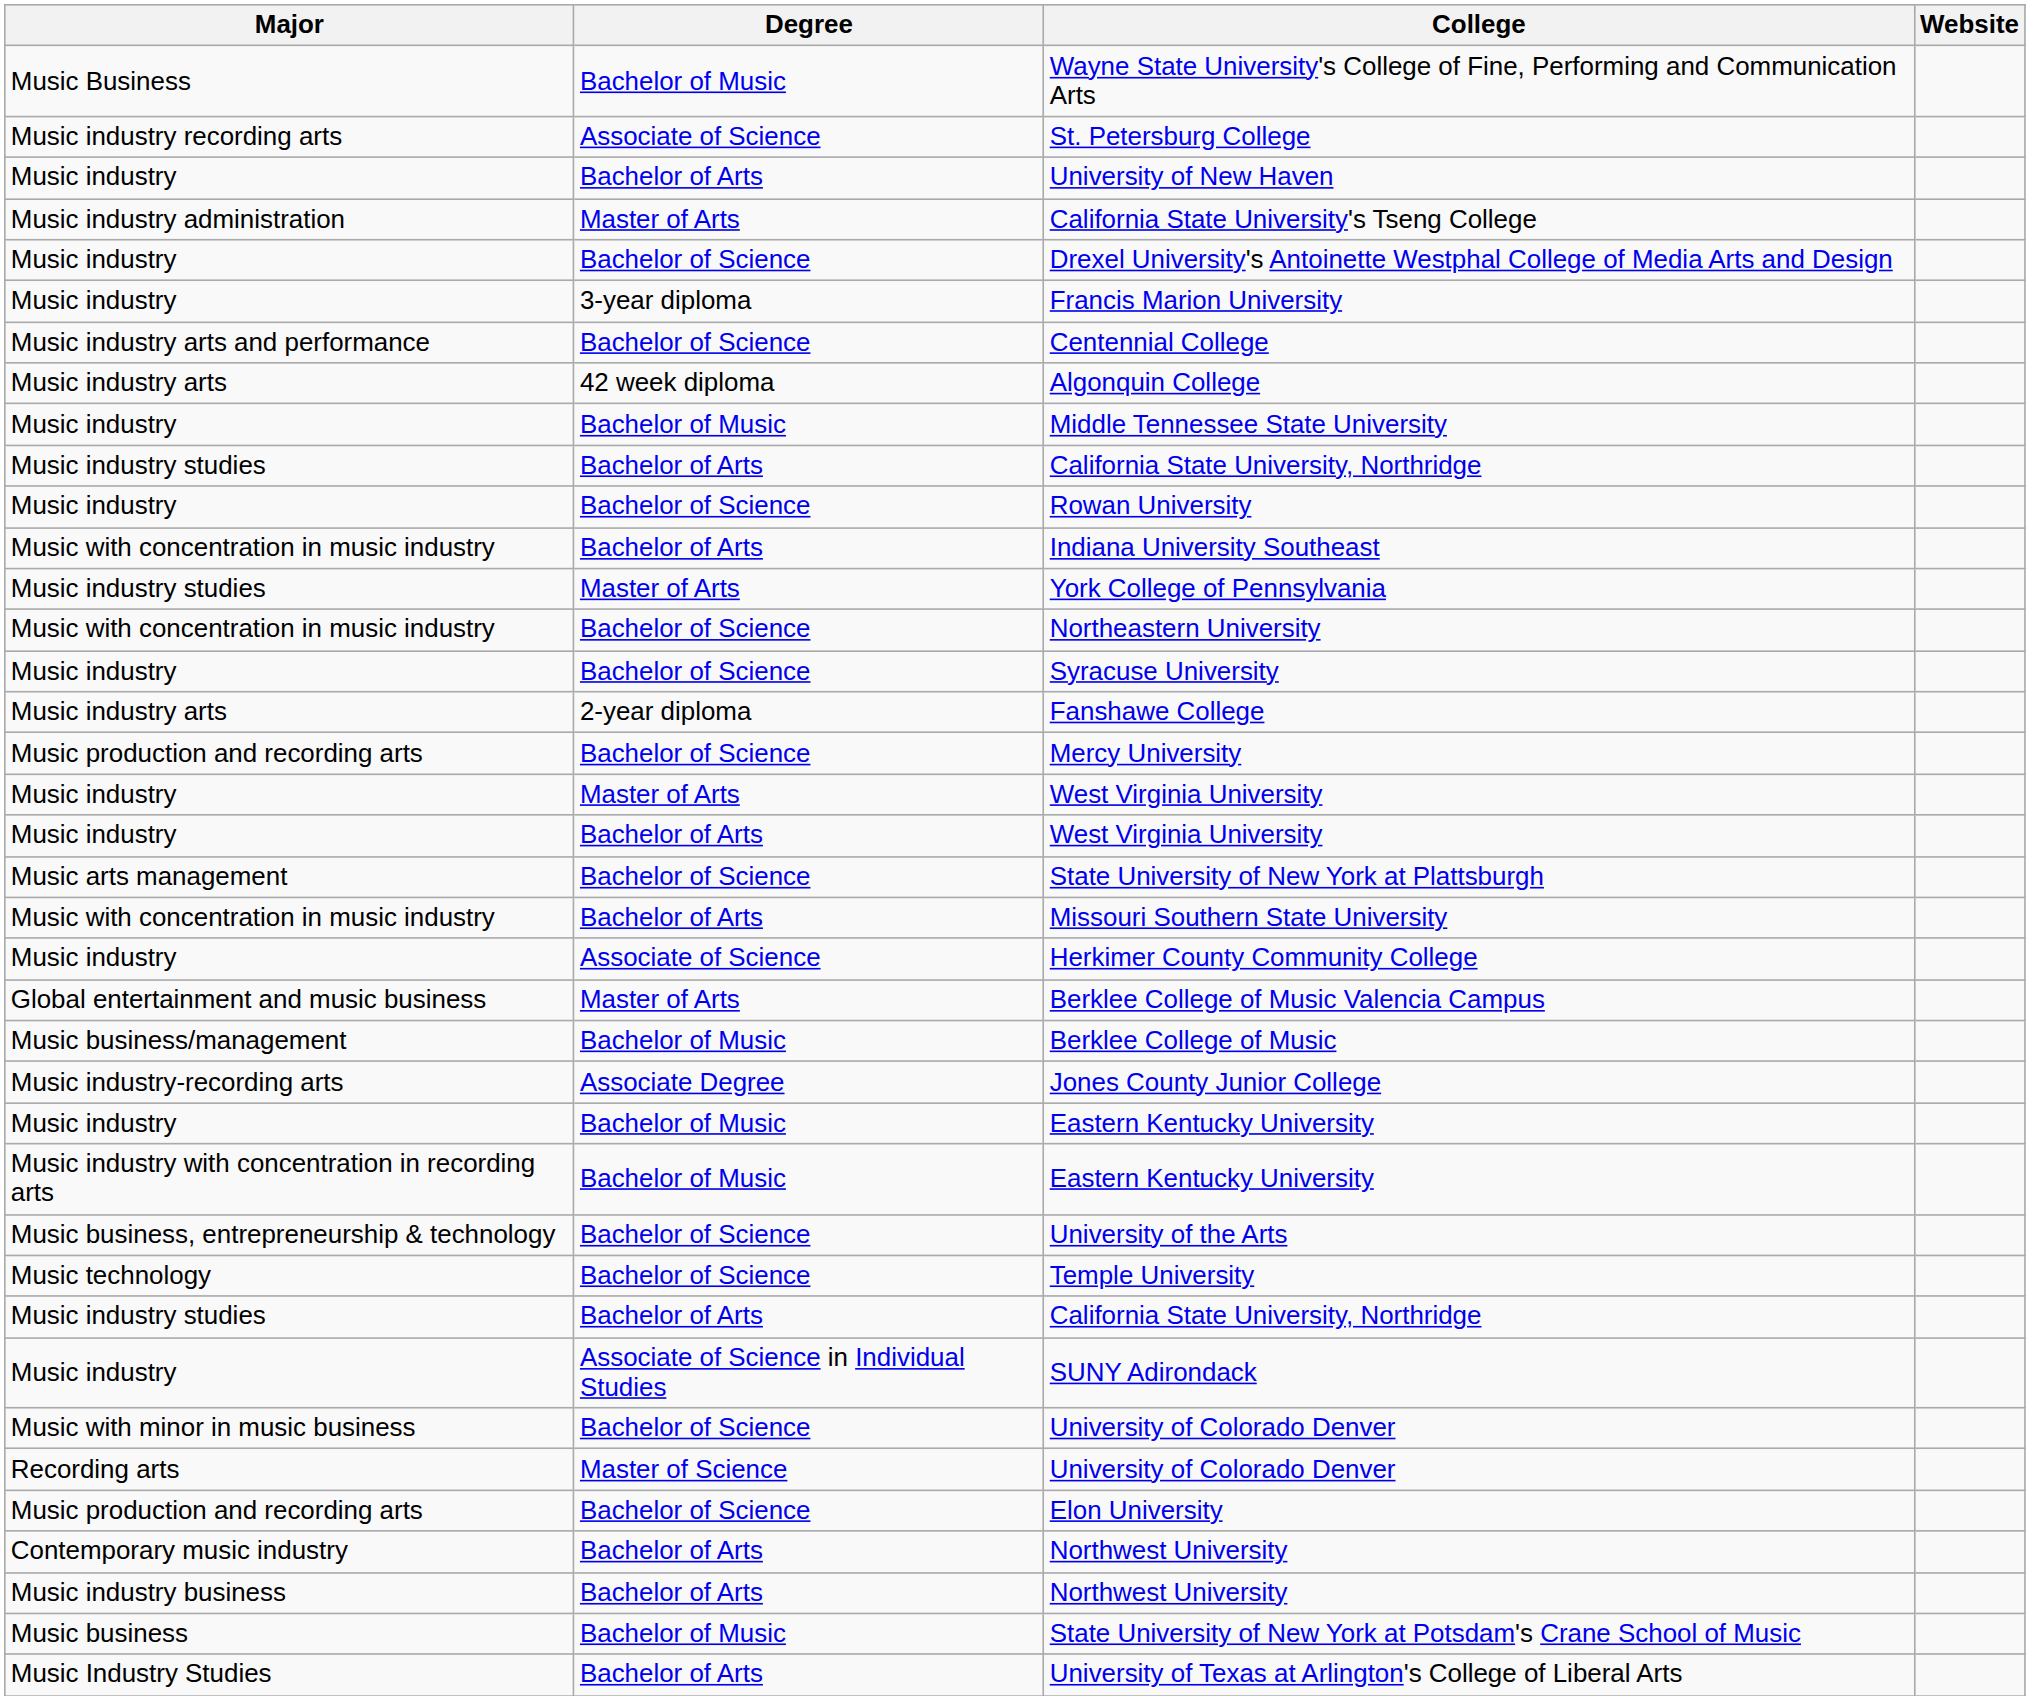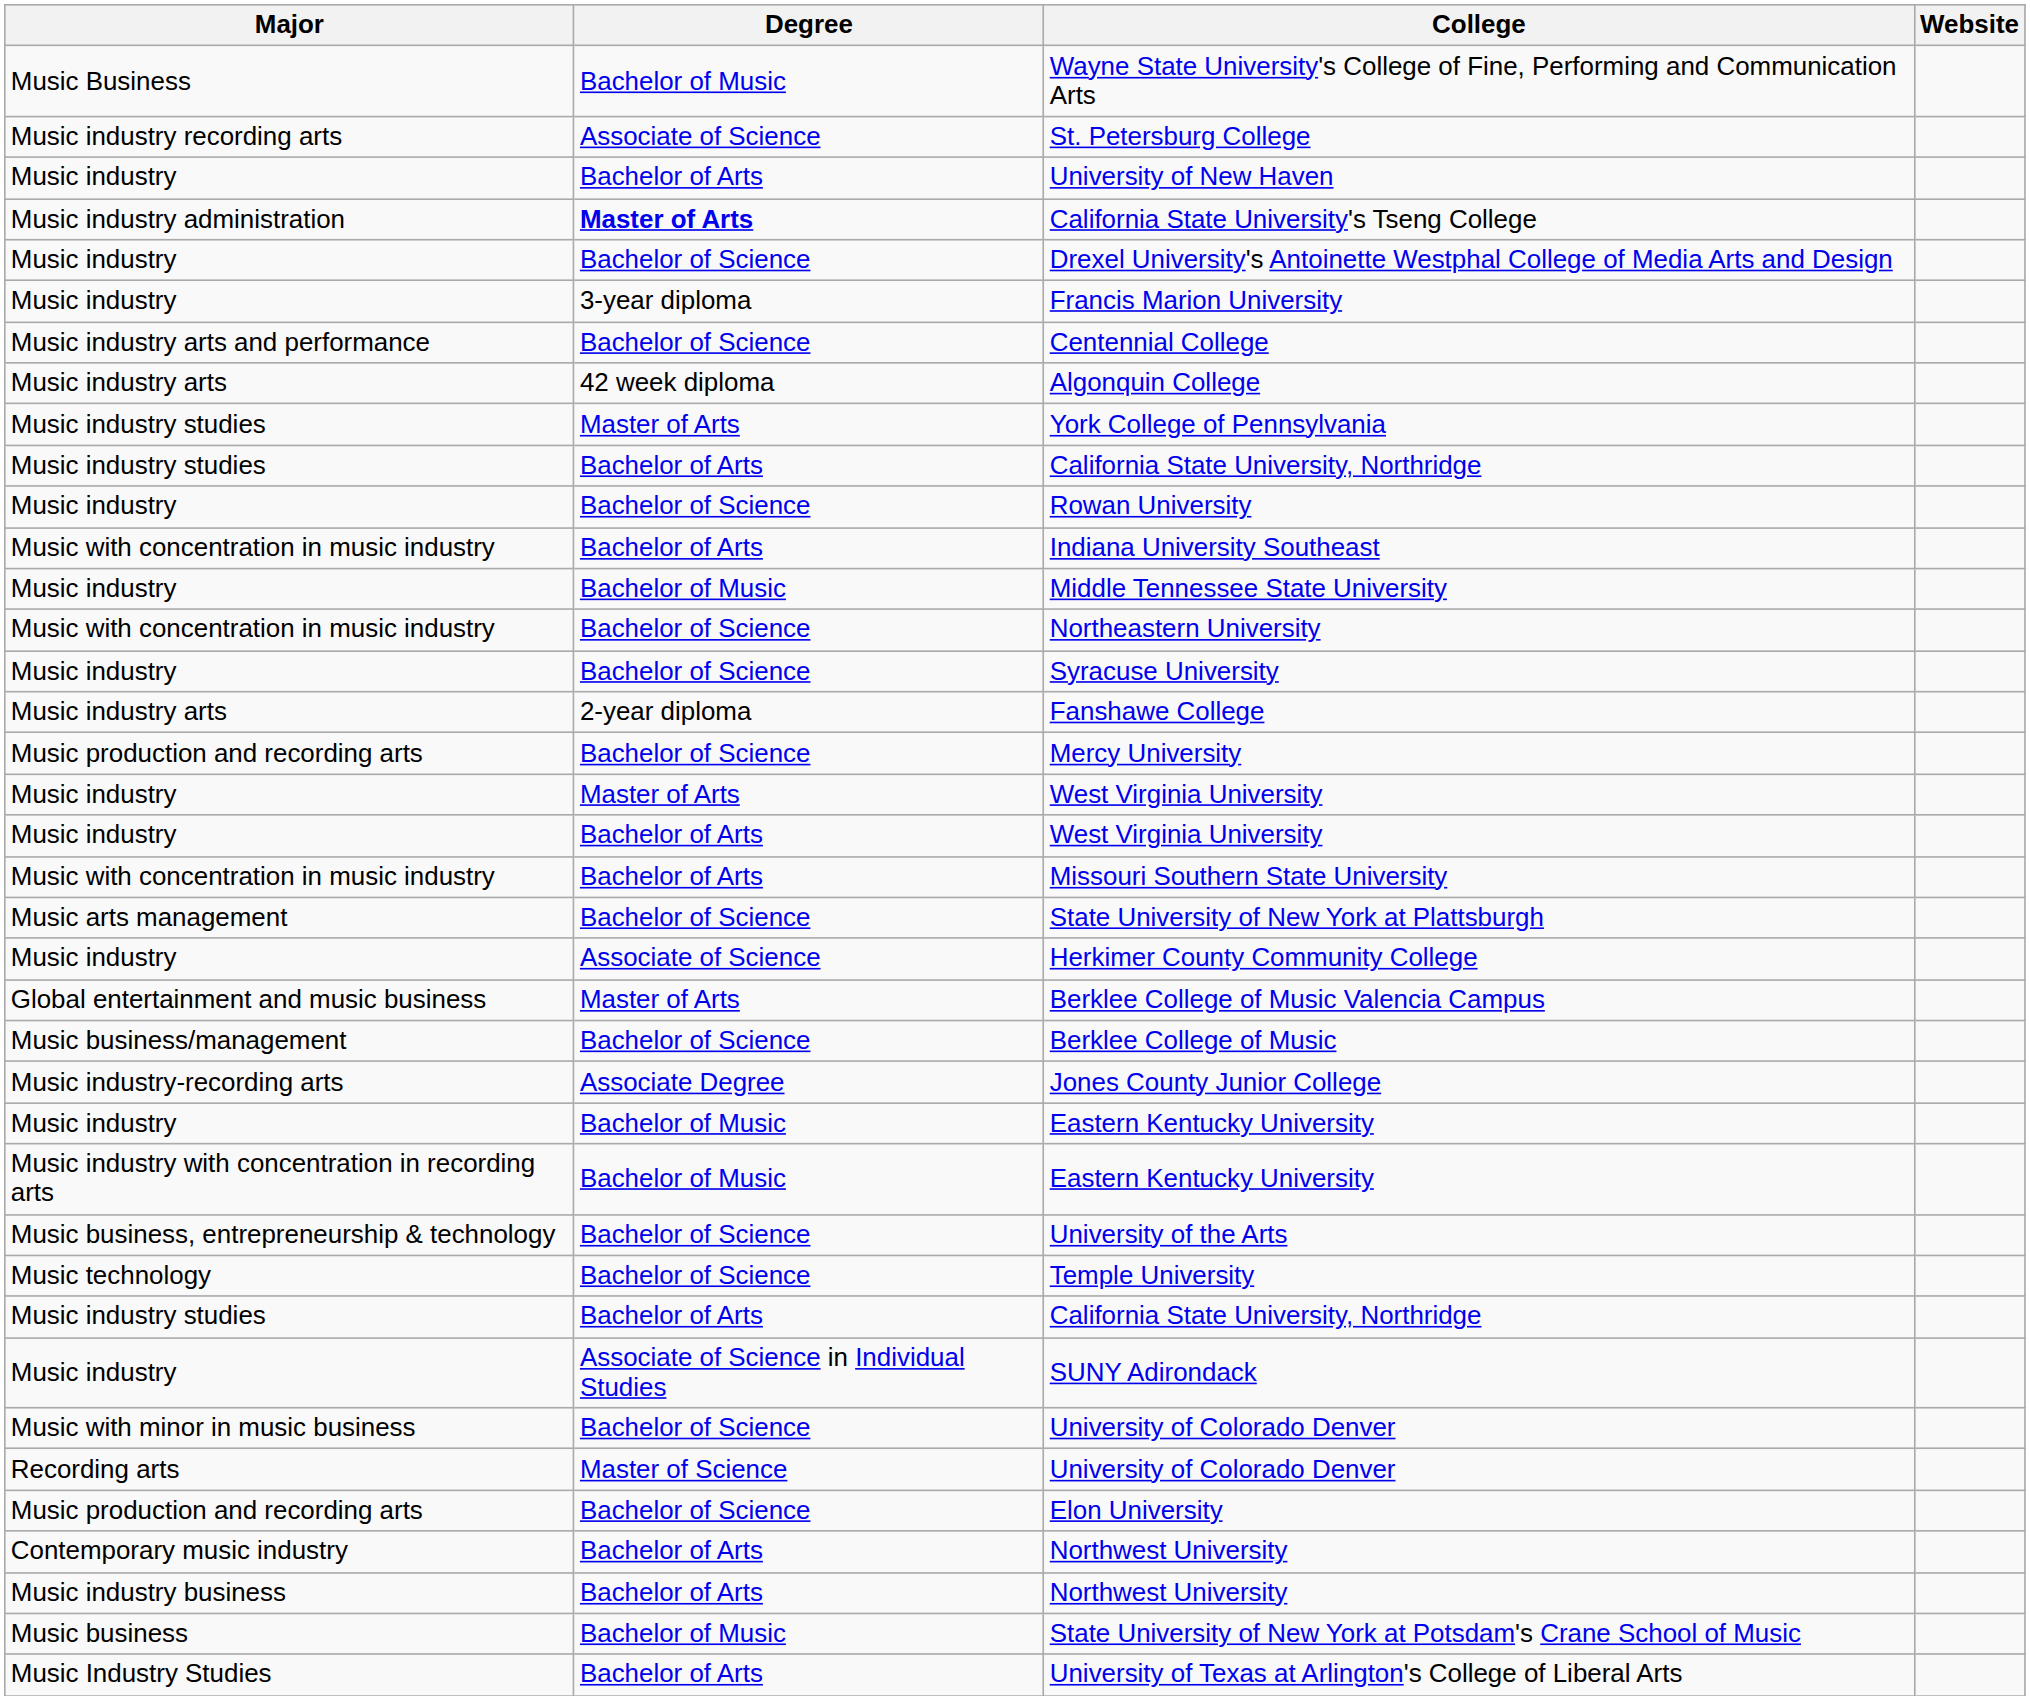 <table class="wikitable sortable">
 <tr>
 <th>Major</th>
 <th>Degree</th>
 <th>College</th>
 <th>Website</th>
 </tr>
 <tr>
 <td>Music Business</td>
 <td><a href='#'>Bachelor of Music</a></td>
 <td><a href='#'>Wayne State University</a>'s College of Fine, Performing and Communication Arts</td>
 <td></td>
 </tr>
 <tr>
 <td>Music industry recording arts</td>
 <td><a href='#'>Associate of Science</a></td>
 <td><a href='#'>St. Petersburg College</a></td>
 <td></td>
 </tr>
 <tr>
 <td>Music industry</td>
 <td><a href='#'>Bachelor of Arts</a></td>
 <td><a href='#'>University of New Haven</a></td>
 <td></td>
 </tr>
 <tr>
 <td>Music industry administration</td>
-<td><a href='#'>Master of Arts</a></td>
+<td><strong><a href='#'>Master of Arts</a></strong></td>
 <td><a href='#'>California State University</a>'s Tseng College</td>
 <td></td>
 </tr>
 <tr>
 <td>Music industry</td>
 <td><a href='#'>Bachelor of Science</a></td>
 <td><a href='#'>Drexel University</a>'s <a href='#'>Antoinette Westphal College of Media Arts and Design</a></td>
 <td></td>
 </tr>
 <tr>
 <td>Music industry</td>
 <td>3-year diploma</td>
 <td><a href='#'>Francis Marion University</a></td>
 <td></td>
 </tr>
 <tr>
 <td>Music industry arts and performance</td>
 <td><a href='#'>Bachelor of Science</a></td>
 <td><a href='#'>Centennial College</a></td>
 <td></td>
 </tr>
 <tr>
 <td>Music industry arts</td>
 <td>42 week diploma</td>
 <td><a href='#'>Algonquin College</a></td>
 <td></td>
 </tr>
 <tr>
-<td>Music industry</td>
-<td><a href='#'>Bachelor of Music</a></td>
-<td><a href='#'>Middle Tennessee State University</a></td>
+<td>Music industry studies</td>
+<td><a href='#'>Master of Arts</a></td>
+<td><a href='#'>York College of Pennsylvania</a></td>
 <td></td>
 </tr>
 <tr>
 <td>Music industry studies</td>
 <td><a href='#'>Bachelor of Arts</a></td>
 <td><a href='#'>California State University, Northridge</a></td>
 <td></td>
 </tr>
 <tr>
 <td>Music industry</td>
 <td><a href='#'>Bachelor of Science</a></td>
 <td><a href='#'>Rowan University</a></td>
 <td></td>
 </tr>
 <tr>
 <td>Music with concentration in music industry</td>
 <td><a href='#'>Bachelor of Arts</a></td>
 <td><a href='#'>Indiana University Southeast</a></td>
 <td></td>
 </tr>
 <tr>
-<td>Music industry studies</td>
-<td><a href='#'>Master of Arts</a></td>
-<td><a href='#'>York College of Pennsylvania</a></td>
+<td>Music industry</td>
+<td><a href='#'>Bachelor of Music</a></td>
+<td><a href='#'>Middle Tennessee State University</a></td>
 <td></td>
 </tr>
 <tr>
 <td>Music with concentration in music industry</td>
 <td><a href='#'>Bachelor of Science</a></td>
 <td><a href='#'>Northeastern University</a></td>
 <td></td>
 </tr>
 <tr>
 <td>Music industry</td>
 <td><a href='#'>Bachelor of Science</a></td>
 <td><a href='#'>Syracuse University</a></td>
 <td></td>
 </tr>
 <tr>
 <td>Music industry arts</td>
 <td>2-year diploma</td>
 <td><a href='#'>Fanshawe College</a></td>
 <td></td>
 </tr>
 <tr>
 <td>Music production and recording arts</td>
 <td><a href='#'>Bachelor of Science</a></td>
 <td><a href='#'>Mercy University</a></td>
 <td></td>
 </tr>
 <tr>
 <td>Music industry</td>
 <td><a href='#'>Master of Arts</a></td>
 <td><a href='#'>West Virginia University</a></td>
 <td></td>
 </tr>
 <tr>
 <td>Music industry</td>
 <td><a href='#'>Bachelor of Arts</a></td>
 <td><a href='#'>West Virginia University</a></td>
 <td></td>
 </tr>
 <tr>
+<td>Music with concentration in music industry</td>
+<td><a href='#'>Bachelor of Arts</a></td>
+<td><a href='#'>Missouri Southern State University</a></td>
+<td></td>
+</tr>
+<tr>
 <td>Music arts management</td>
 <td><a href='#'>Bachelor of Science</a></td>
 <td><a href='#'>State University of New York at Plattsburgh</a></td>
-<td></td>
-</tr>
-<tr>
-<td>Music with concentration in music industry</td>
-<td><a href='#'>Bachelor of Arts</a></td>
-<td><a href='#'>Missouri Southern State University</a></td>
 <td></td>
 </tr>
 <tr>
 <td>Music industry</td>
 <td><a href='#'>Associate of Science</a></td>
 <td><a href='#'>Herkimer County Community College</a></td>
 <td></td>
 </tr>
 <tr>
 <td>Global entertainment and music business</td>
 <td><a href='#'>Master of Arts</a></td>
 <td><a href='#'>Berklee College of Music Valencia Campus</a></td>
 <td></td>
 </tr>
 <tr>
 <td>Music business/management</td>
-<td><a href='#'>Bachelor of Music</a></td>
+<td><a href='#'>Bachelor of Science</a></td>
 <td><a href='#'>Berklee College of Music</a></td>
 <td></td>
 </tr>
 <tr>
 <td>Music industry-recording arts</td>
 <td><a href='#'>Associate Degree</a></td>
 <td><a href='#'>Jones County Junior College</a></td>
 <td></td>
 </tr>
 <tr>
 <td>Music industry</td>
 <td><a href='#'>Bachelor of Music</a></td>
 <td><a href='#'>Eastern Kentucky University</a></td>
 <td></td>
 </tr>
 <tr>
 <td>Music industry with concentration in recording arts</td>
 <td><a href='#'>Bachelor of Music</a></td>
 <td><a href='#'>Eastern Kentucky University</a></td>
 <td></td>
 </tr>
 <tr>
 <td>Music business, entrepreneurship & technology</td>
 <td><a href='#'>Bachelor of Science</a></td>
 <td><a href='#'>University of the Arts</a></td>
 <td></td>
 </tr>
 <tr>
 <td>Music technology</td>
 <td><a href='#'>Bachelor of Science</a></td>
 <td><a href='#'>Temple University</a></td>
 <td></td>
 </tr>
 <tr>
 <td>Music industry studies</td>
 <td><a href='#'>Bachelor of Arts</a></td>
 <td><a href='#'>California State University, Northridge</a></td>
 <td></td>
 </tr>
 <tr>
 <td>Music industry</td>
 <td><a href='#'>Associate of Science</a> in <a href='#'>Individual Studies</a></td>
 <td><a href='#'>SUNY Adirondack</a></td>
 <td></td>
 </tr>
 <tr>
 <td>Music with minor in music business</td>
 <td><a href='#'>Bachelor of Science</a></td>
 <td><a href='#'>University of Colorado Denver</a></td>
 <td></td>
 </tr>
 <tr>
 <td>Recording arts</td>
 <td><a href='#'>Master of Science</a></td>
 <td><a href='#'>University of Colorado Denver</a></td>
 <td></td>
 </tr>
 <tr>
 <td>Music production and recording arts</td>
 <td><a href='#'>Bachelor of Science</a></td>
 <td><a href='#'>Elon University</a></td>
 <td></td>
 </tr>
 <tr>
 <td>Contemporary music industry</td>
 <td><a href='#'>Bachelor of Arts</a></td>
 <td><a href='#'>Northwest University</a></td>
 <td></td>
 </tr>
 <tr>
 <td>Music industry business</td>
 <td><a href='#'>Bachelor of Arts</a></td>
 <td><a href='#'>Northwest University</a></td>
 <td></td>
 </tr>
 <tr>
 <td>Music business</td>
 <td><a href='#'>Bachelor of Music</a></td>
 <td><a href='#'>State University of New York at Potsdam</a>'s <a href='#'>Crane School of Music</a></td>
 <td></td>
 </tr>
 <tr>
 <td>Music Industry Studies</td>
 <td><a href='#'>Bachelor of Arts</a></td>
 <td><a href='#'>University of Texas at Arlington</a>'s College of Liberal Arts</td>
 <td></td>
 </tr>
 </table>
